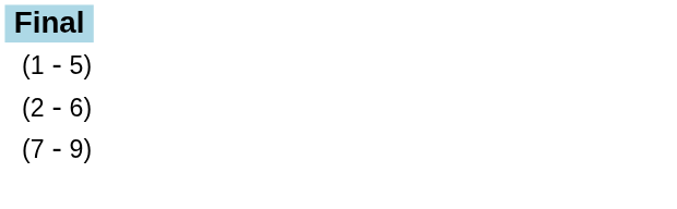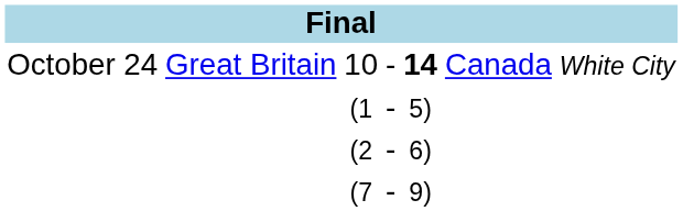 <table>
 <tr>
 <th colspan=7 style="background: lightblue;">Final</th>
+</tr>
+<tr>
+<td>October 24</td>
+<td align=right><a href='#'>Great Britain</a></td>
+<td align=center>10</td>
+<td align=center>-</td>
+<td align=center><strong>14</strong></td>
+<td><a href='#'>Canada</a></td>
+<td><small><em>White City</em></small></td>
 </tr>
 <tr>
 <td></td>
 <td></td>
 <td align=center><small>(1</small></td>
 <td align=center>-</td>
 <td align=center><small>5)</small></td>
 </tr>
 <tr>
 <td></td>
 <td></td>
 <td align=center><small>(2</small></td>
 <td align=center>-</td>
 <td align=center><small>6)</small></td>
 </tr>
 <tr>
 <td></td>
 <td></td>
 <td align=center><small>(7</small></td>
 <td align=center>-</td>
 <td align=center><small>9)</small></td>
 </tr>
 </table>
